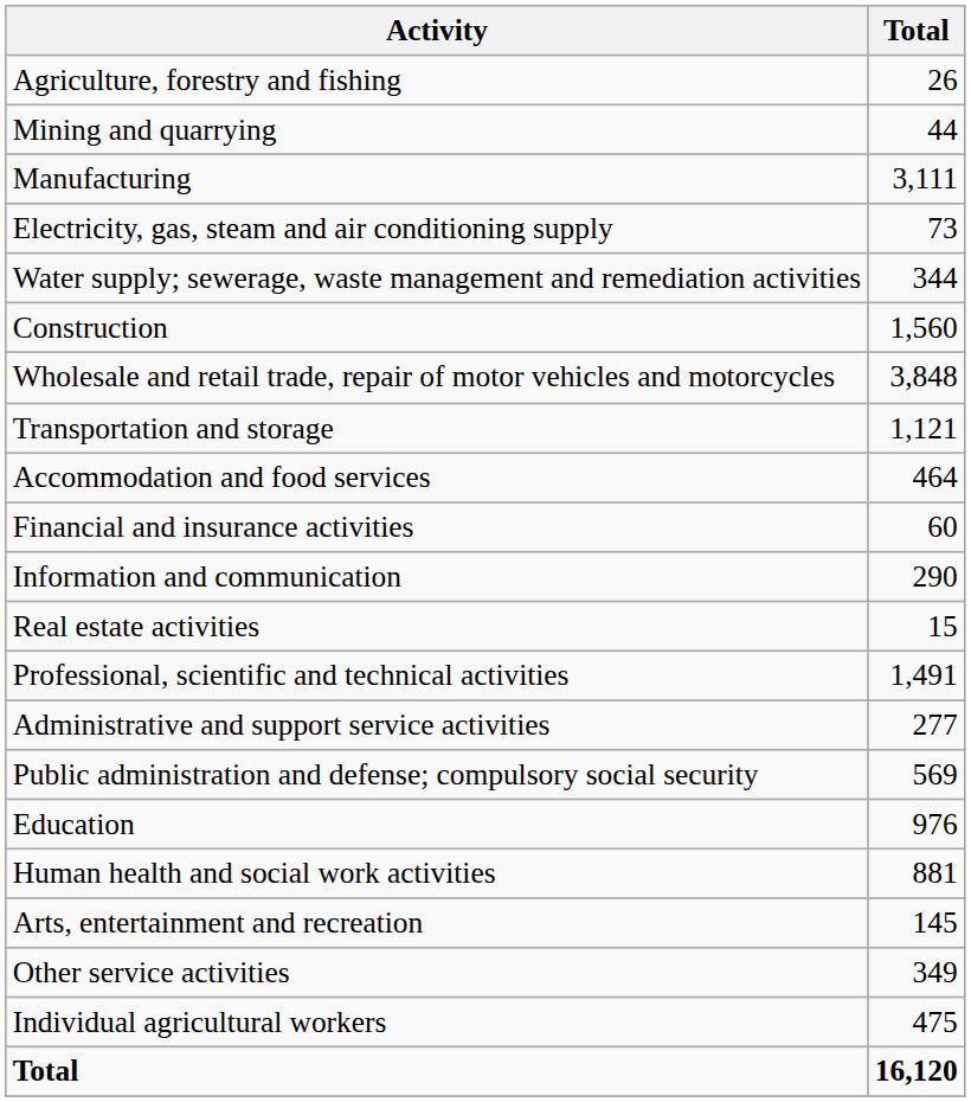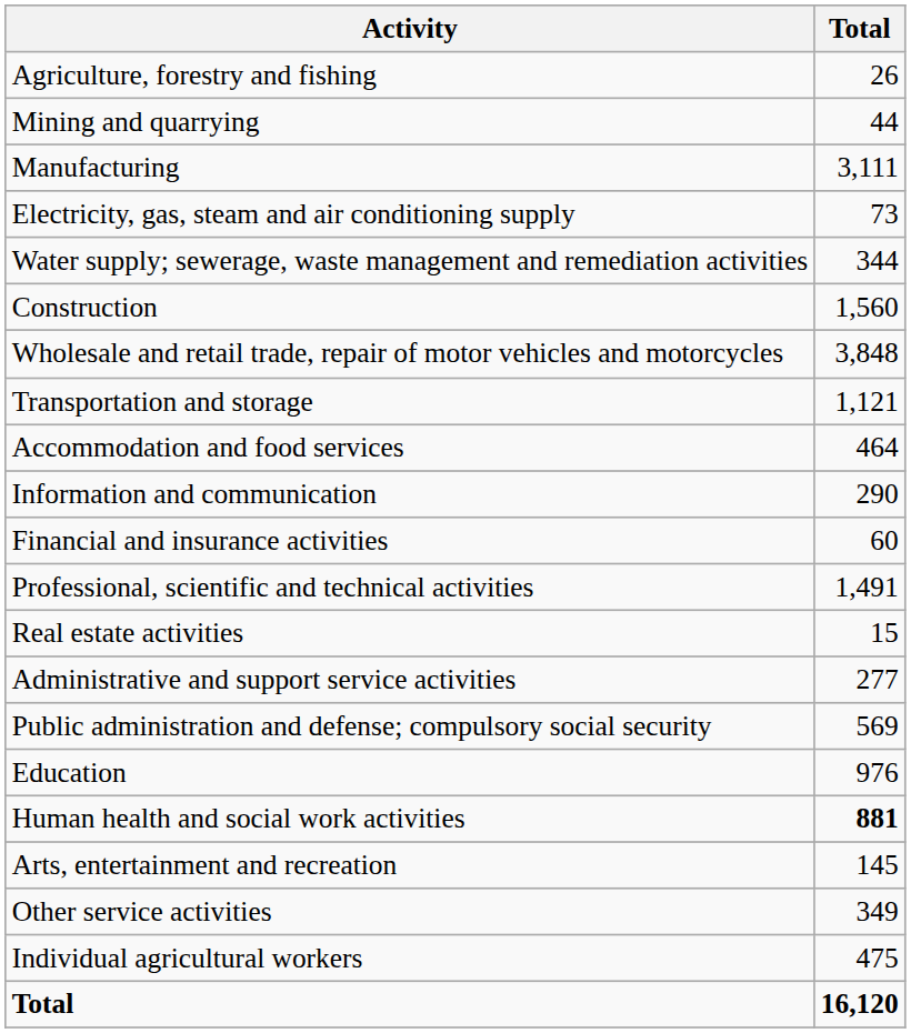 <table class="wikitable sortable" style="font-size:95%;">
 <tr>
 <th>Activity</th>
 <th>Total</th>
 </tr>
 <tr>
 <td>Agriculture, forestry and fishing</td>
 <td align="right">26</td>
 </tr>
 <tr>
 <td>Mining and quarrying</td>
 <td align="right">44</td>
 </tr>
 <tr>
 <td>Manufacturing</td>
 <td align="right">3,111</td>
 </tr>
 <tr>
 <td>Electricity, gas, steam and air conditioning supply</td>
 <td align="right">73</td>
 </tr>
 <tr>
 <td>Water supply; sewerage, waste management and remediation activities</td>
 <td align="right">344</td>
 </tr>
 <tr>
 <td>Construction</td>
 <td align="right">1,560</td>
 </tr>
 <tr>
 <td>Wholesale and retail trade, repair of motor vehicles and motorcycles</td>
 <td align="right">3,848</td>
 </tr>
 <tr>
 <td>Transportation and storage</td>
 <td align="right">1,121</td>
 </tr>
 <tr>
 <td>Accommodation and food services</td>
 <td align="right">464</td>
 </tr>
 <tr>
+<td>Information and communication</td>
+<td align="right">290</td>
+</tr>
+<tr>
 <td>Financial and insurance activities</td>
 <td align="right">60</td>
 </tr>
 <tr>
-<td>Information and communication</td>
-<td align="right">290</td>
+<td>Professional, scientific and technical activities</td>
+<td align="right">1,491</td>
 </tr>
 <tr>
 <td>Real estate activities</td>
 <td align="right">15</td>
-</tr>
-<tr>
-<td>Professional, scientific and technical activities</td>
-<td align="right">1,491</td>
 </tr>
 <tr>
 <td>Administrative and support service activities</td>
 <td align="right">277</td>
 </tr>
 <tr>
 <td>Public administration and defense; compulsory social security</td>
 <td align="right">569</td>
 </tr>
 <tr>
 <td>Education</td>
 <td align="right">976</td>
 </tr>
 <tr>
 <td>Human health and social work activities</td>
-<td align="right">881</td>
+<td align="right"><strong>881</strong></td>
 </tr>
 <tr>
 <td>Arts, entertainment and recreation</td>
 <td align="right">145</td>
 </tr>
 <tr>
 <td>Other service activities</td>
 <td align="right">349</td>
 </tr>
 <tr>
 <td>Individual agricultural workers</td>
 <td align="right">475</td>
 </tr>
 <tr class="sortbottom">
 <td><strong>Total</strong></td>
 <td align="right"><strong>16,120</strong></td>
 </tr>
 </table>
